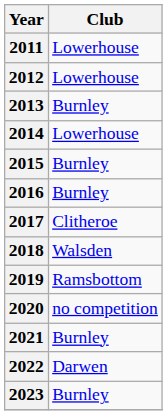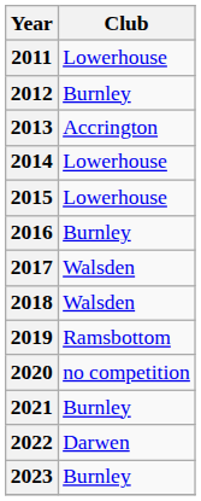 <table class="wikitable" style="font-size:85%">
 <tr>
 <th>Year</th>
 <th>Club</th>
 </tr>
 <tr>
 <th scope="row">2011</th>
 <td><a href='#'>Lowerhouse</a></td>
 </tr>
 <tr>
 <th scope="row">2012</th>
-<td><a href='#'>Lowerhouse</a></td>
+<td><a href='#'>Burnley</a></td>
 </tr>
 <tr>
 <th scope="row">2013</th>
-<td><a href='#'>Burnley</a></td>
+<td><a href='#'>Accrington</a></td>
 </tr>
 <tr>
 <th scope="row">2014</th>
 <td><a href='#'>Lowerhouse</a></td>
 </tr>
 <tr>
 <th scope="row">2015</th>
-<td><a href='#'>Burnley</a></td>
+<td><a href='#'>Lowerhouse</a></td>
 </tr>
 <tr>
 <th scope="row">2016</th>
 <td><a href='#'>Burnley</a></td>
 </tr>
 <tr>
 <th scope="row">2017</th>
-<td><a href='#'>Clitheroe</a></td>
+<td><a href='#'>Walsden</a></td>
 </tr>
 <tr>
 <th scope="row">2018</th>
 <td><a href='#'>Walsden</a></td>
 </tr>
 <tr>
 <th scope="row">2019</th>
 <td><a href='#'>Ramsbottom</a></td>
 </tr>
 <tr>
 <th scope="row">2020</th>
 <td><a href='#'>no competition</a></td>
 </tr>
 <tr>
 <th scope="row">2021</th>
 <td><a href='#'>Burnley</a></td>
 </tr>
 <tr>
 <th scope="row">2022</th>
 <td><a href='#'>Darwen</a></td>
 </tr>
 <tr>
 <th scope="row">2023</th>
 <td><a href='#'>Burnley</a></td>
 </tr>
 <tr>
 </tr>
 </table>
